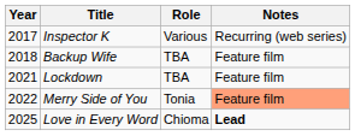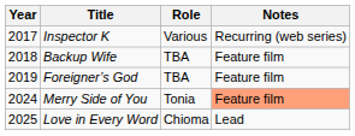 <table class="wikitable">
 <tr>
 <th>Year</th>
 <th>Title</th>
 <th>Role</th>
 <th>Notes</th>
 </tr>
 <tr>
 <td>2017</td>
 <td><em>Inspector K</em></td>
 <td>Various</td>
 <td>Recurring (web series)</td>
 </tr>
 <tr>
 <td>2018</td>
 <td><em>Backup Wife</em></td>
 <td>TBA</td>
 <td>Feature film</td>
 </tr>
 <tr>
-<td>2021</td>
-<td><em>Lockdown</em></td>
+<td>2019</td>
+<td><em>Foreigner’s God</em></td>
 <td>TBA</td>
 <td>Feature film</td>
 </tr>
 <tr>
-<td>2022</td>
+<td>2024</td>
 <td><em>Merry Side of You</em></td>
 <td>Tonia</td>
 <td style="background: lightsalmon;">Feature film</td>
 </tr>
 <tr>
 <td>2025</td>
 <td><em>Love in Every Word</em></td>
 <td>Chioma</td>
-<td><strong>Lead</strong></td>
+<td>Lead</td>
 </tr>
 </table>
